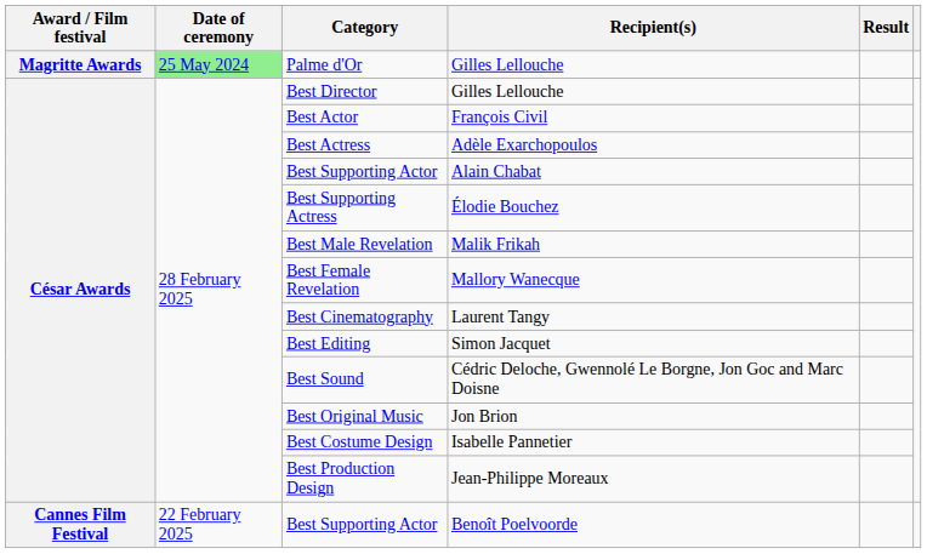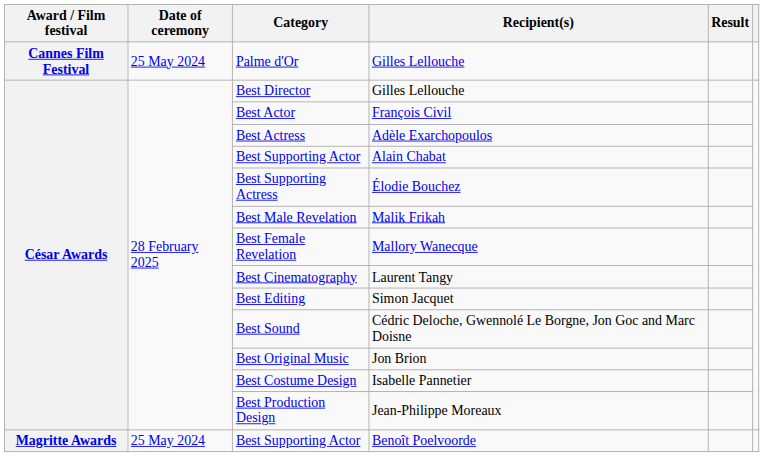 <table class="wikitable sortable plainrowheaders">
 <tr>
 <th scope="col">Award / Film festival</th>
 <th scope="col">Date of ceremony</th>
 <th scope="col">Category</th>
 <th scope="col">Recipient(s)</th>
 <th scope="col">Result</th>
 <th scope="col" class="unsortable"></th>
 </tr>
 <tr>
-<th scope="row"><a href='#'>Magritte Awards</a></th>
-<td style="background: lightgreen;"><a href='#'>25 May 2024</a></td>
+<th scope="row"><a href='#'>Cannes Film Festival</a></th>
+<td><a href='#'>25 May 2024</a></td>
 <td><a href='#'>Palme d'Or</a></td>
 <td><a href='#'>Gilles Lellouche</a></td>
 <td></td>
 <td align="center"></td>
 </tr>
 <tr>
 <th scope="row" rowspan="13"><a href='#'>César Awards</a></th>
 <td rowspan="13"><a href='#'>28 February 2025</a></td>
 <td><a href='#'>Best Director</a></td>
 <td>Gilles Lellouche</td>
 <td></td>
 <td rowspan="13" align="center"></td>
 </tr>
 <tr>
 <td><a href='#'>Best Actor</a></td>
 <td><a href='#'>François Civil</a></td>
 <td></td>
 </tr>
 <tr>
 <td><a href='#'>Best Actress</a></td>
 <td><a href='#'>Adèle Exarchopoulos</a></td>
 <td></td>
 </tr>
 <tr>
 <td><a href='#'>Best Supporting Actor</a></td>
 <td><a href='#'>Alain Chabat</a></td>
 <td></td>
 </tr>
 <tr>
 <td><a href='#'>Best Supporting Actress</a></td>
 <td><a href='#'>Élodie Bouchez</a></td>
 <td></td>
 </tr>
 <tr>
 <td><a href='#'>Best Male Revelation</a></td>
 <td><a href='#'>Malik Frikah</a></td>
 <td></td>
 </tr>
 <tr>
 <td><a href='#'>Best Female Revelation</a></td>
 <td><a href='#'>Mallory Wanecque</a></td>
 <td></td>
 </tr>
 <tr>
 <td><a href='#'>Best Cinematography</a></td>
 <td>Laurent Tangy</td>
 <td></td>
 </tr>
 <tr>
 <td><a href='#'>Best Editing</a></td>
 <td>Simon Jacquet</td>
 <td></td>
 </tr>
 <tr>
 <td><a href='#'>Best Sound</a></td>
 <td>Cédric Deloche, Gwennolé Le Borgne, Jon Goc and Marc Doisne</td>
 <td></td>
 </tr>
 <tr>
 <td><a href='#'>Best Original Music</a></td>
 <td>Jon Brion</td>
 <td></td>
 </tr>
 <tr>
 <td><a href='#'>Best Costume Design</a></td>
 <td>Isabelle Pannetier</td>
 <td></td>
 </tr>
 <tr>
 <td><a href='#'>Best Production Design</a></td>
 <td>Jean-Philippe Moreaux</td>
 <td></td>
 </tr>
 <tr>
-<th scope="row"><a href='#'>Cannes Film Festival</a></th>
-<td><a href='#'>22 February 2025</a></td>
+<th scope="row"><a href='#'>Magritte Awards</a></th>
+<td><a href='#'>25 May 2024</a></td>
 <td><a href='#'>Best Supporting Actor</a></td>
 <td><a href='#'>Benoît Poelvoorde</a></td>
 <td></td>
 <td align="center"></td>
 </tr>
 </table>
